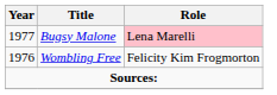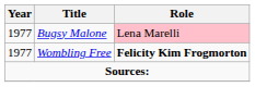 <table class="wikitable sortable">
 <tr>
 <th>Year</th>
 <th>Title</th>
 <th>Role</th>
 </tr>
 <tr>
 <td>1977</td>
 <td><em><a href='#'>Bugsy Malone</a></em></td>
 <td style="background: pink;">Lena Marelli</td>
 </tr>
 <tr>
-<td>1976</td>
+<td>1977</td>
 <td><em><a href='#'>Wombling Free</a></em></td>
-<td>Felicity Kim Frogmorton</td>
+<td><strong>Felicity Kim Frogmorton</strong></td>
 </tr>
 <tr>
 <td colspan="4" style="text-align: center;"><strong>Sources:</strong> </td>
 </tr>
 <tr>
 </tr>
 </table>
